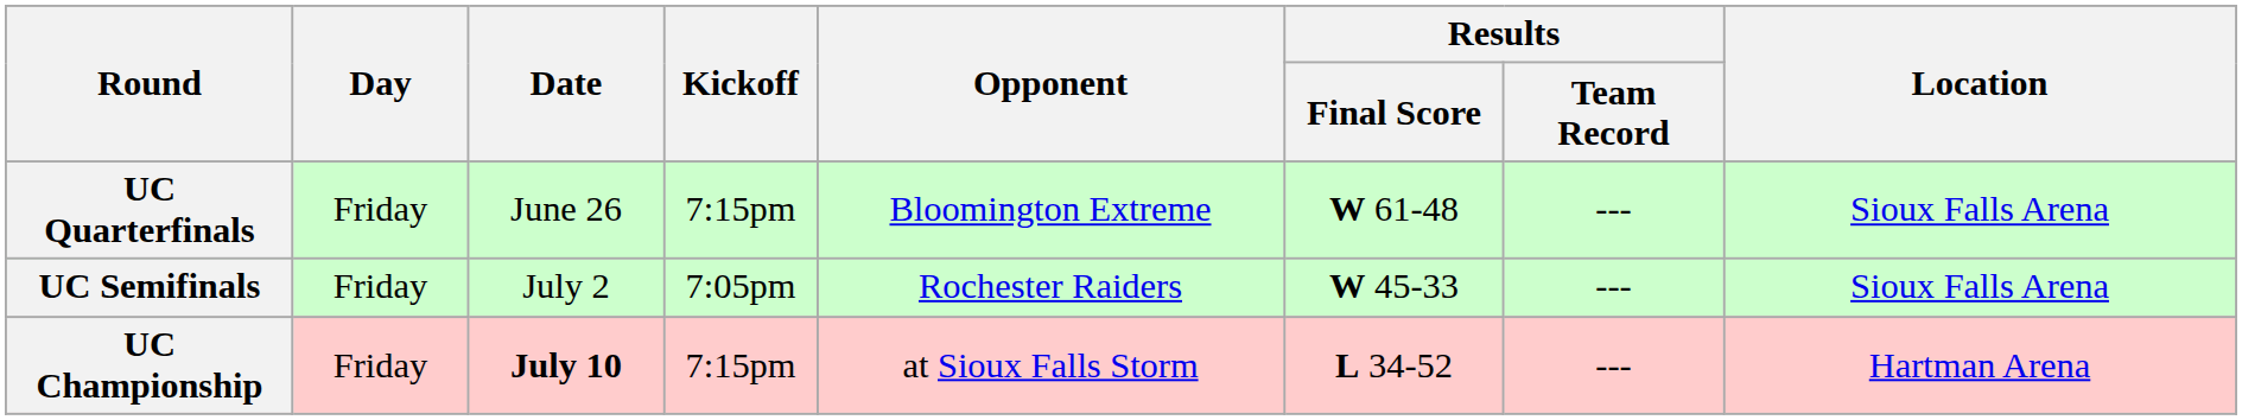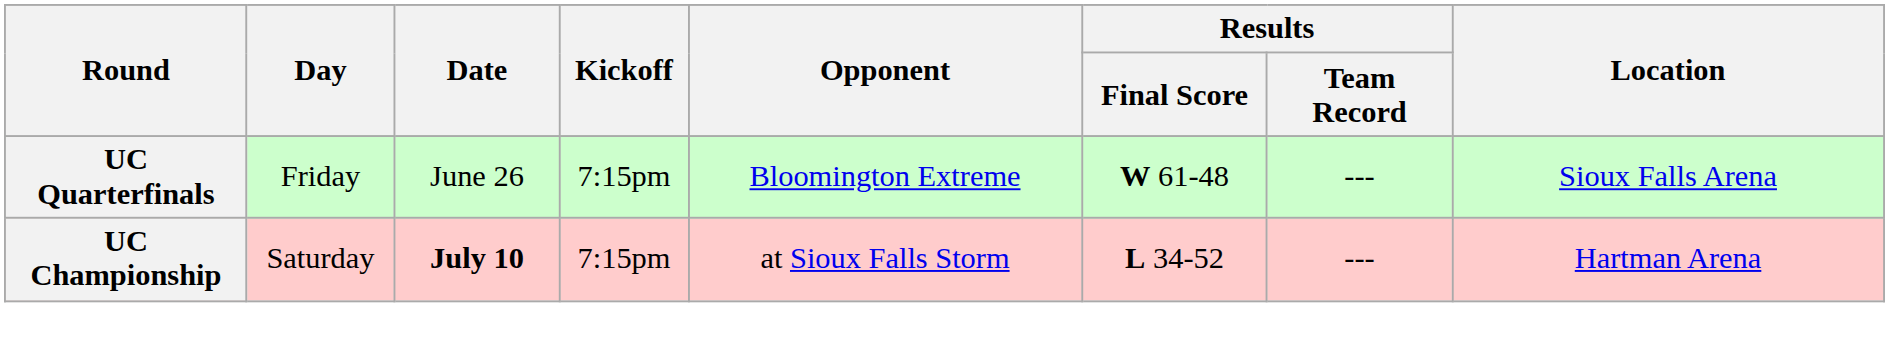 <table class="wikitable">
 <tr>
 <th rowspan="2" width="120">Round</th>
 <th rowspan="2" width="70">Day</th>
 <th rowspan="2" width="80">Date</th>
 <th rowspan="2" width="60">Kickoff</th>
 <th rowspan="2" width="200">Opponent</th>
 <th colspan="2" width="180">Results</th>
 <th rowspan="2" width="220">Location</th>
 </tr>
 <tr>
 <th width="90">Final Score</th>
 <th width="90">Team Record</th>
 </tr>
 <tr align="center" bgcolor="#CCFFCC">
 <th>UC Quarterfinals</th>
 <td align="center">Friday</td>
 <td align="center">June 26</td>
 <td align="center">7:15pm</td>
 <td align="center"><a href='#'>Bloomington Extreme</a></td>
 <td align="center"><strong>W</strong> 61-48</td>
 <td align="center">---</td>
 <td align="center"><a href='#'>Sioux Falls Arena</a></td>
 </tr>
-<tr align="center" bgcolor="#CCFFCC">
-<th>UC Semifinals</th>
-<td align="center">Friday</td>
-<td align="center">July 2</td>
-<td align="center">7:05pm</td>
-<td align="center"><a href='#'>Rochester Raiders</a></td>
-<td align="center"><strong>W</strong> 45-33</td>
-<td align="center">---</td>
-<td align="center"><a href='#'>Sioux Falls Arena</a></td>
-</tr>
 <tr align="center" bgcolor="#FFCCCC">
 <th>UC Championship</th>
-<td align="center">Friday</td>
+<td align="center">Saturday</td>
 <td align="center"><strong>July 10</strong></td>
 <td align="center">7:15pm</td>
 <td align="center">at <a href='#'>Sioux Falls Storm</a></td>
 <td align="center"><strong>L</strong> 34-52</td>
 <td align="center">---</td>
 <td align="center"><a href='#'>Hartman Arena</a></td>
 </tr>
 </table>
